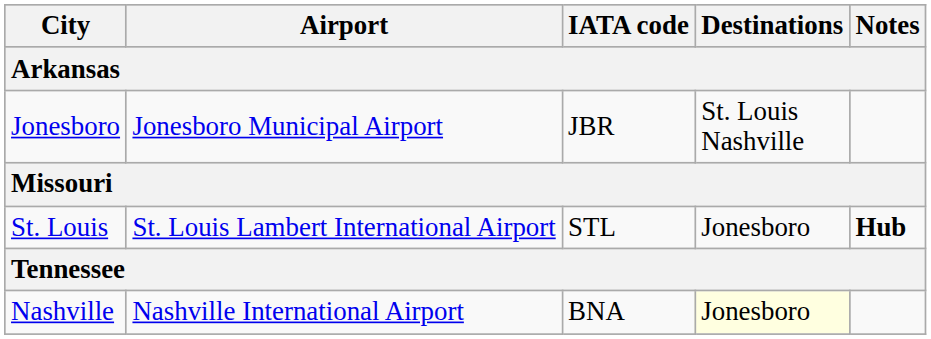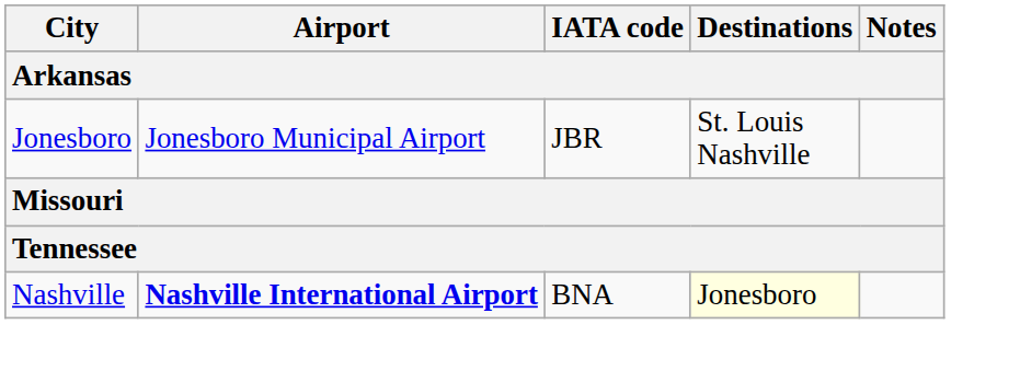 <table class="wikitable">
 <tr>
 <th>City</th>
 <th>Airport</th>
 <th>IATA code</th>
 <th>Destinations</th>
 <th>Notes</th>
 </tr>
 <tr>
 <th colspan="5" style="text-align: left;">  Arkansas</th>
 </tr>
 <tr>
 <td><a href='#'>Jonesboro</a></td>
 <td><a href='#'>Jonesboro Municipal Airport</a></td>
 <td>JBR</td>
 <td>St. Louis<br>Nashville</td>
 <td></td>
 </tr>
 <tr>
 <th colspan="5" style="text-align: left;"> Missouri</th>
 </tr>
 <tr>
-<td><a href='#'>St. Louis</a></td>
-<td><a href='#'>St. Louis Lambert International Airport</a></td>
-<td>STL</td>
-<td>Jonesboro</td>
-<td><strong>Hub</strong></td>
-</tr>
-<tr>
 <th colspan="5" style="text-align: left;"> Tennessee</th>
 </tr>
 <tr>
 <td><a href='#'>Nashville</a></td>
-<td><a href='#'>Nashville International Airport</a></td>
+<td><strong><a href='#'>Nashville International Airport</a></strong></td>
 <td>BNA</td>
 <td style="background: lightyellow;">Jonesboro</td>
 <td></td>
 </tr>
 </table>
